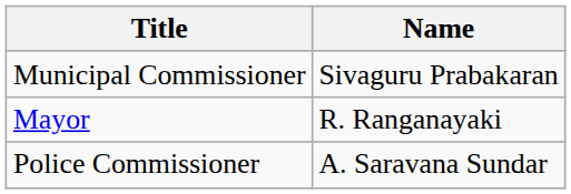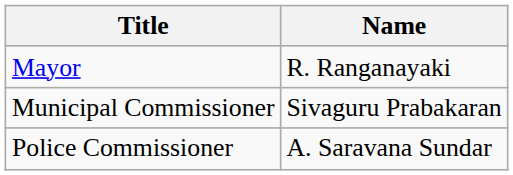 <table class="wikitable" style="float:right; clear:right; margin-left:1em">
 <tr>
 <th>Title</th>
 <th>Name</th>
 </tr>
 <tr>
+<td><a href='#'>Mayor</a></td>
+<td>R. Ranganayaki</td>
+</tr>
+<tr>
 <td>Municipal Commissioner</td>
 <td>Sivaguru Prabakaran</td>
-</tr>
-<tr>
-<td><a href='#'>Mayor</a></td>
-<td>R. Ranganayaki</td>
 </tr>
 <tr>
 <td>Police Commissioner</td>
 <td>A. Saravana Sundar</td>
 </tr>
 </table>
